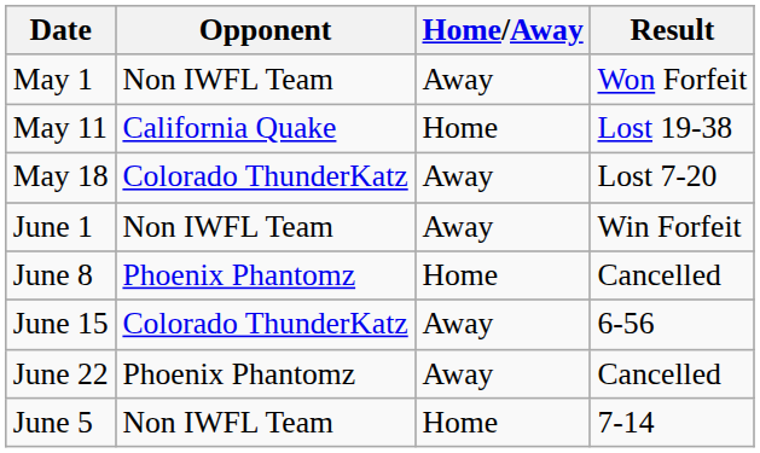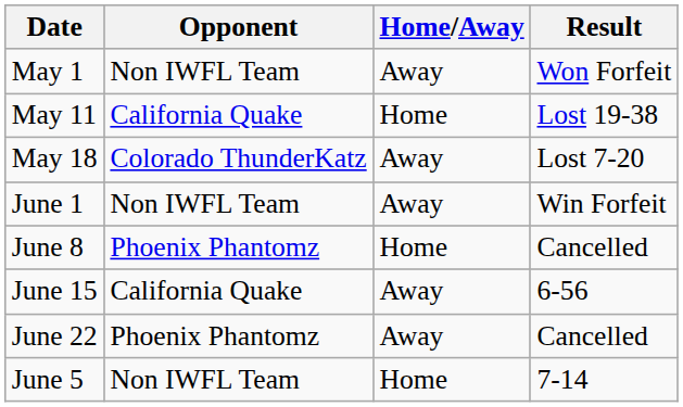 <table class="wikitable">
 <tr>
 <th>Date</th>
 <th>Opponent</th>
 <th><a href='#'>Home</a>/<a href='#'>Away</a></th>
 <th>Result</th>
 </tr>
 <tr>
 <td>May 1</td>
 <td>Non IWFL Team</td>
 <td>Away</td>
 <td><a href='#'>Won</a> Forfeit</td>
 </tr>
 <tr>
 <td>May 11</td>
 <td><a href='#'>California Quake</a></td>
 <td>Home</td>
 <td><a href='#'>Lost</a> 19-38</td>
 </tr>
 <tr>
 <td>May 18</td>
 <td><a href='#'>Colorado ThunderKatz</a></td>
 <td>Away</td>
 <td>Lost 7-20</td>
 </tr>
 <tr>
 <td>June 1</td>
 <td>Non IWFL Team</td>
 <td>Away</td>
 <td>Win Forfeit</td>
 </tr>
 <tr>
 <td>June 8</td>
 <td><a href='#'>Phoenix Phantomz</a></td>
 <td>Home</td>
 <td>Cancelled</td>
 </tr>
 <tr>
 <td>June 15</td>
-<td><a href='#'>Colorado ThunderKatz</a></td>
+<td>California Quake</td>
 <td>Away</td>
 <td>6-56</td>
 </tr>
 <tr>
 <td>June 22</td>
 <td>Phoenix Phantomz</td>
 <td>Away</td>
 <td>Cancelled</td>
 </tr>
 <tr>
 <td>June 5</td>
 <td>Non IWFL Team</td>
 <td>Home</td>
 <td>7-14</td>
 </tr>
 </table>
